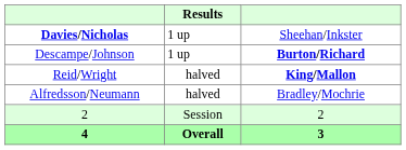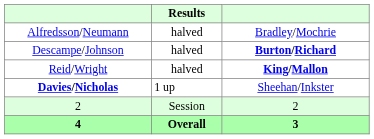 <table border="1" cellpadding="3" style="border-collapse:collapse; text-align:center;">
 <tr style="background:#dfd;">
 <th style="width:12em;"></th>
 <th style="width:5.5em;">Results</th>
 <th style="width:12em;"></th>
 </tr>
 <tr>
-<td><strong><a href='#'>Davies</a>/<a href='#'>Nicholas</a></strong></td>
-<td align=left> 1 up</td>
-<td><a href='#'>Sheehan</a>/<a href='#'>Inkster</a></td>
+<td><a href='#'>Alfredsson</a>/<a href='#'>Neumann</a></td>
+<td>halved</td>
+<td><a href='#'>Bradley</a>/<a href='#'>Mochrie</a></td>
 </tr>
 <tr>
 <td><a href='#'>Descampe</a>/<a href='#'>Johnson</a></td>
-<td align=left> 1 up</td>
+<td>halved</td>
 <td><strong><a href='#'>Burton</a>/<a href='#'>Richard</a></strong></td>
 </tr>
 <tr>
 <td><a href='#'>Reid</a>/<a href='#'>Wright</a></td>
 <td>halved</td>
 <td><strong><a href='#'>King</a>/<a href='#'>Mallon</a></strong></td>
 </tr>
 <tr>
-<td><a href='#'>Alfredsson</a>/<a href='#'>Neumann</a></td>
-<td>halved</td>
-<td><a href='#'>Bradley</a>/<a href='#'>Mochrie</a></td>
+<td><strong><a href='#'>Davies</a>/<a href='#'>Nicholas</a></strong></td>
+<td align=left> 1 up</td>
+<td><a href='#'>Sheehan</a>/<a href='#'>Inkster</a></td>
 </tr>
 <tr style="background:#dfd;">
 <td>2</td>
 <td>Session</td>
 <td>2</td>
 </tr>
 <tr style="background:#afa;">
 <th>4</th>
 <th>Overall</th>
 <th>3</th>
 </tr>
 </table>
